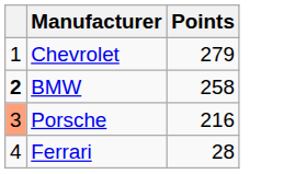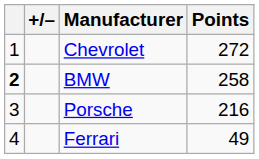 <table class="wikitable" style="font-size: 95%;">
 <tr>
 <th scope="col"></th>
+<th scope="col">+/–</th>
 <th scope="col">Manufacturer</th>
 <th scope="col">Points</th>
 </tr>
 <tr>
 <td align=center>1</td>
+<td align="left"></td>
 <td> <a href='#'>Chevrolet</a></td>
-<td align=right>279</td>
+<td align=right>272</td>
 </tr>
 <tr>
 <td align=center><strong>2</strong></td>
+<td align="left"></td>
 <td> <a href='#'>BMW</a></td>
 <td align=right>258</td>
 </tr>
 <tr>
-<td align=center style="background: lightsalmon;">3</td>
+<td align=center>3</td>
+<td align="left"></td>
 <td> <a href='#'>Porsche</a></td>
 <td align=right>216</td>
 </tr>
 <tr>
 <td align=center>4</td>
+<td align="left"></td>
 <td> <a href='#'>Ferrari</a></td>
-<td align=right>28</td>
+<td align=right>49</td>
 </tr>
 </table>
